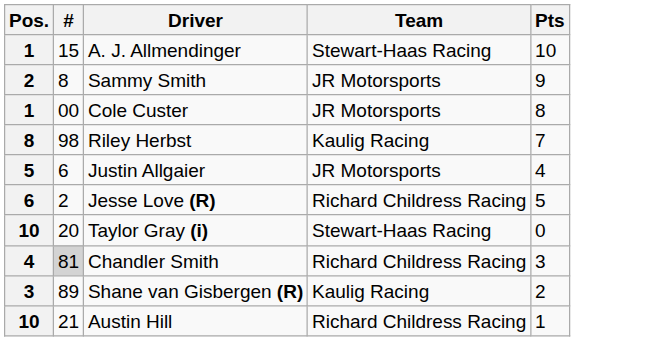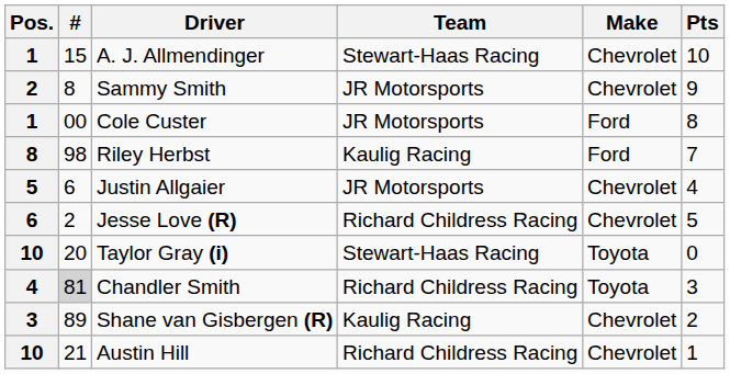 <table class="wikitable" style="font-size:95%">
 <tr>
 <th>Pos.</th>
 <th>#</th>
 <th>Driver</th>
 <th>Team</th>
+<th>Make</th>
 <th>Pts</th>
 </tr>
 <tr>
 <th>1</th>
 <td>15</td>
 <td>A. J. Allmendinger</td>
 <td>Stewart-Haas Racing</td>
+<td>Chevrolet</td>
 <td>10</td>
 </tr>
 <tr>
 <th>2</th>
 <td>8</td>
 <td>Sammy Smith</td>
 <td>JR Motorsports</td>
+<td>Chevrolet</td>
 <td>9</td>
 </tr>
 <tr>
 <th>1</th>
 <td>00</td>
 <td>Cole Custer</td>
 <td>JR Motorsports</td>
+<td>Ford</td>
 <td>8</td>
 </tr>
 <tr>
 <th>8</th>
 <td>98</td>
 <td>Riley Herbst</td>
 <td>Kaulig Racing</td>
+<td>Ford</td>
 <td>7</td>
 </tr>
 <tr>
 <th>5</th>
 <td>6</td>
 <td>Justin Allgaier</td>
 <td>JR Motorsports</td>
+<td>Chevrolet</td>
 <td>4</td>
 </tr>
 <tr>
 <th>6</th>
 <td>2</td>
 <td>Jesse Love <strong>(R)</strong></td>
 <td>Richard Childress Racing</td>
+<td>Chevrolet</td>
 <td>5</td>
 </tr>
 <tr>
 <th>10</th>
 <td>20</td>
 <td>Taylor Gray <strong>(i)</strong></td>
 <td>Stewart-Haas Racing</td>
+<td>Toyota</td>
 <td>0</td>
 </tr>
 <tr>
 <th>4</th>
 <td style="background: lightgrey;">81</td>
 <td>Chandler Smith</td>
 <td>Richard Childress Racing</td>
+<td>Toyota</td>
 <td>3</td>
 </tr>
 <tr>
 <th>3</th>
 <td>89</td>
 <td>Shane van Gisbergen <strong>(R)</strong></td>
 <td>Kaulig Racing</td>
+<td>Chevrolet</td>
 <td>2</td>
 </tr>
 <tr>
 <th>10</th>
 <td>21</td>
 <td>Austin Hill</td>
 <td>Richard Childress Racing</td>
+<td>Chevrolet</td>
 <td>1</td>
 </tr>
 </table>
